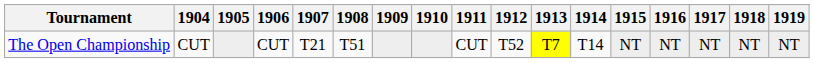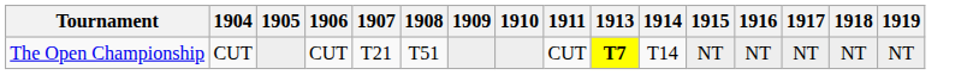 <table class="wikitable" style="font-size:95%;text-align:center;">
 <tr>
 <th>Tournament</th>
 <th>1904</th>
 <th>1905</th>
 <th>1906</th>
 <th>1907</th>
 <th>1908</th>
 <th>1909</th>
 <th>1910</th>
 <th>1911</th>
-<th>1912</th>
 <th>1913</th>
 <th>1914</th>
 <th>1915</th>
 <th>1916</th>
 <th>1917</th>
 <th>1918</th>
 <th>1919</th>
 </tr>
 <tr>
 <td align=left><a href='#'>The Open Championship</a></td>
 <td>CUT</td>
 <td style="background:#eeeeee;"></td>
 <td>CUT</td>
 <td>T21</td>
 <td>T51</td>
 <td style="background:#eeeeee;"></td>
 <td style="background:#eeeeee;"></td>
 <td>CUT</td>
-<td>T52</td>
-<td style="background:yellow;">T7</td>
+<td style="background:yellow;"><strong>T7</strong></td>
 <td>T14</td>
 <td style="background:#eeeeee;">NT</td>
 <td style="background:#eeeeee;">NT</td>
 <td style="background:#eeeeee;">NT</td>
 <td style="background:#eeeeee;">NT</td>
 <td style="background:#eeeeee;">NT</td>
 </tr>
 </table>
